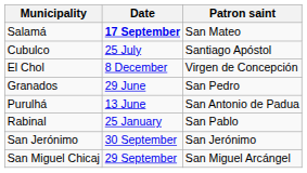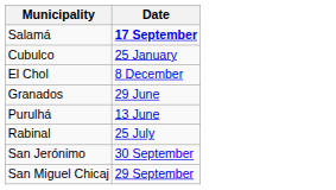 <table class="wikitable">
 <tr>
 <th><strong>Municipality</strong></th>
 <th><strong>Date</strong></th>
-<th><strong>Patron saint</strong></th>
 </tr>
 <tr>
 <td>Salamá</td>
 <td><strong><a href='#'>17 September</a></strong></td>
-<td>San Mateo</td>
 </tr>
 <tr>
 <td>Cubulco</td>
-<td><a href='#'>25 July</a></td>
-<td>Santiago Apóstol</td>
+<td><a href='#'>25 January</a></td>
 </tr>
 <tr>
 <td>El Chol</td>
 <td><a href='#'>8 December</a></td>
-<td>Virgen de Concepción</td>
 </tr>
 <tr>
 <td>Granados</td>
 <td><a href='#'>29 June</a></td>
-<td>San Pedro</td>
 </tr>
 <tr>
 <td>Purulhá</td>
 <td><a href='#'>13 June</a></td>
-<td>San Antonio de Padua</td>
 </tr>
 <tr>
 <td>Rabinal</td>
-<td><a href='#'>25 January</a></td>
-<td>San Pablo</td>
+<td><a href='#'>25 July</a></td>
 </tr>
 <tr>
 <td>San Jerónimo</td>
 <td><a href='#'>30 September</a></td>
-<td>San Jerónimo</td>
 </tr>
 <tr>
 <td>San Miguel Chicaj</td>
 <td><a href='#'>29 September</a></td>
-<td>San Miguel Arcángel</td>
 </tr>
 </table>
